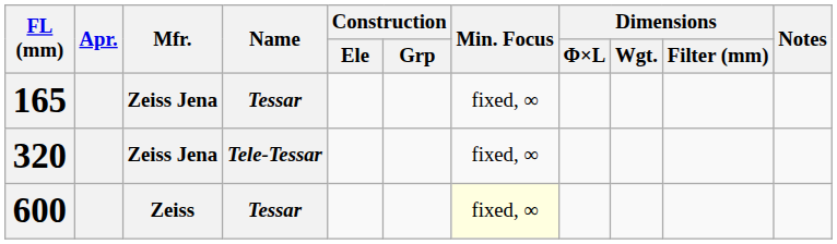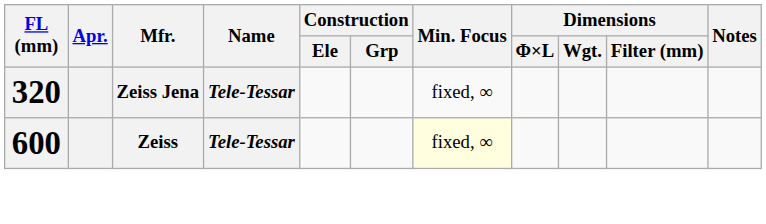 <table class="wikitable sortable" style="font-size:90%;text-align:center;">
 <tr>
 <th rowspan=2><a href='#'>FL</a><br>(mm)</th>
 <th rowspan=2><a href='#'>Apr.</a></th>
 <th rowspan=2>Mfr.</th>
 <th rowspan=2>Name</th>
 <th colspan=2>Construction</th>
 <th rowspan=2>Min. Focus</th>
 <th colspan=3>Dimensions</th>
 <th rowspan=2 class="unsortable">Notes</th>
 </tr>
 <tr>
 <th>Ele</th>
 <th>Grp</th>
 <th>Φ×L</th>
 <th>Wgt.</th>
 <th>Filter (mm)</th>
 </tr>
 <tr>
-<th style="font-size:175%;">165</th>
-<th></th>
-<th>Zeiss Jena</th>
-<th><em>Tessar</em></th>
-<td></td>
-<td></td>
-<td>fixed, ∞</td>
-<td></td>
-<td></td>
-<td></td>
-<td style="font-size:90%;text-align:left"></td>
-</tr>
-<tr>
 <th style="font-size:175%;">320</th>
 <th></th>
 <th>Zeiss Jena</th>
 <th><em>Tele-Tessar</em></th>
 <td></td>
 <td></td>
 <td>fixed, ∞</td>
 <td></td>
 <td></td>
 <td></td>
 <td style="font-size:90%;text-align:left"></td>
 </tr>
 <tr>
 <th style="font-size:175%;">600</th>
 <th></th>
 <th>Zeiss</th>
-<th><em>Tessar</em></th>
+<th><em>Tele-Tessar</em></th>
 <td></td>
 <td></td>
 <td style="background: lightyellow;">fixed, ∞</td>
 <td></td>
 <td></td>
 <td></td>
 <td style="font-size:90%;text-align:left"></td>
 </tr>
 </table>
